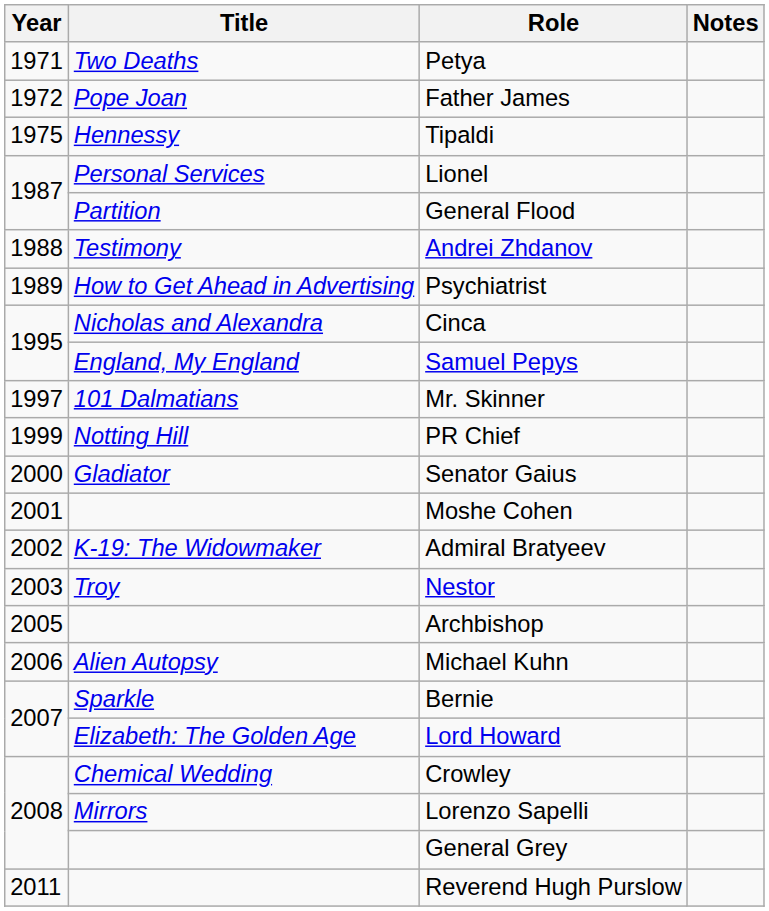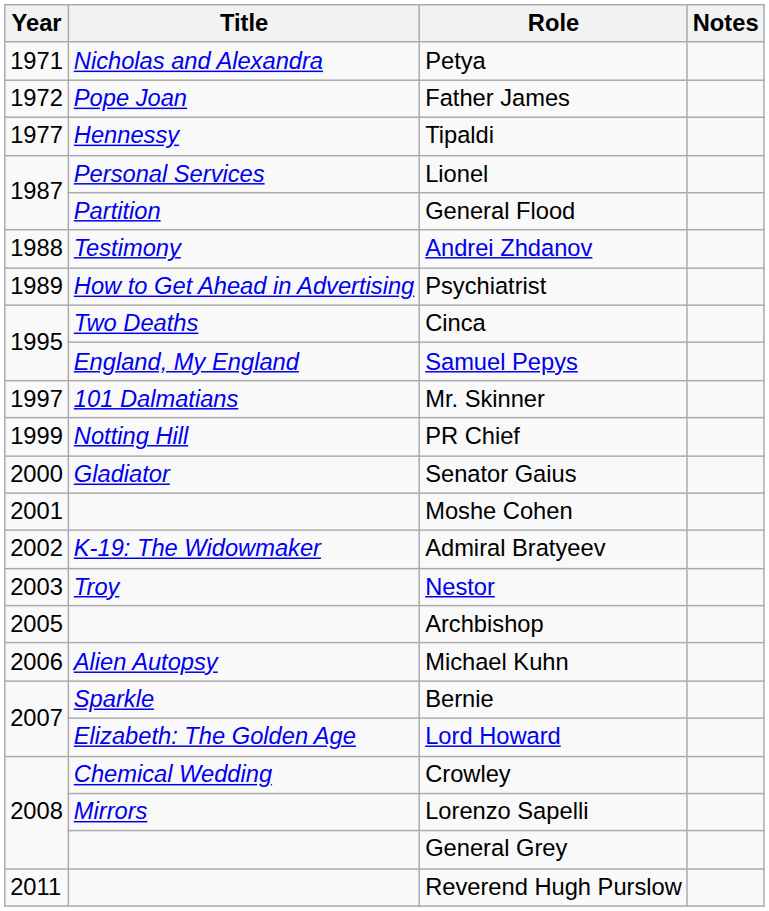 <table class="wikitable sortable">
 <tr>
 <th>Year</th>
 <th>Title</th>
 <th>Role</th>
 <th class="unsortable">Notes</th>
 </tr>
 <tr>
 <td>1971</td>
-<td><em><a href='#'>Two Deaths</a></em></td>
+<td><em><a href='#'>Nicholas and Alexandra</a></em></td>
 <td>Petya</td>
 <td></td>
 </tr>
 <tr>
 <td>1972</td>
 <td><em><a href='#'>Pope Joan</a></em></td>
 <td>Father James</td>
 <td></td>
 </tr>
 <tr>
-<td>1975</td>
+<td>1977</td>
 <td><em><a href='#'>Hennessy</a></em></td>
 <td>Tipaldi</td>
 <td></td>
 </tr>
 <tr>
 <td rowspan=2>1987</td>
 <td><em><a href='#'>Personal Services</a></em></td>
 <td>Lionel</td>
 <td></td>
 </tr>
 <tr>
 <td><em><a href='#'>Partition</a></em></td>
 <td>General Flood</td>
 <td></td>
 </tr>
 <tr>
 <td>1988</td>
 <td><em><a href='#'>Testimony</a></em></td>
 <td><a href='#'>Andrei Zhdanov</a></td>
 <td></td>
 </tr>
 <tr>
 <td>1989</td>
 <td><em><a href='#'>How to Get Ahead in Advertising</a></em></td>
 <td>Psychiatrist</td>
 <td></td>
 </tr>
 <tr>
 <td rowspan=2>1995</td>
-<td><em><a href='#'>Nicholas and Alexandra</a></em></td>
+<td><em><a href='#'>Two Deaths</a></em></td>
 <td>Cinca</td>
 <td></td>
 </tr>
 <tr>
 <td><em><a href='#'>England, My England</a></em></td>
 <td><a href='#'>Samuel Pepys</a></td>
 <td></td>
 </tr>
 <tr>
 <td>1997</td>
 <td><em><a href='#'>101 Dalmatians</a></em></td>
 <td>Mr. Skinner</td>
 <td></td>
 </tr>
 <tr>
 <td>1999</td>
 <td><em><a href='#'>Notting Hill</a></em></td>
 <td>PR Chief</td>
 <td></td>
 </tr>
 <tr>
 <td>2000</td>
 <td><em><a href='#'>Gladiator</a></em></td>
 <td>Senator Gaius</td>
 <td></td>
 </tr>
 <tr>
 <td>2001</td>
 <td><em></em></td>
 <td>Moshe Cohen</td>
 <td></td>
 </tr>
 <tr>
 <td>2002</td>
 <td><em><a href='#'>K-19: The Widowmaker</a></em></td>
 <td>Admiral Bratyeev</td>
 <td></td>
 </tr>
 <tr>
 <td>2003</td>
 <td><em><a href='#'>Troy</a></em></td>
 <td><a href='#'>Nestor</a></td>
 <td></td>
 </tr>
 <tr>
 <td>2005</td>
 <td><em></em></td>
 <td>Archbishop</td>
 <td></td>
 </tr>
 <tr>
 <td>2006</td>
 <td><em><a href='#'>Alien Autopsy</a></em></td>
 <td>Michael Kuhn</td>
 <td></td>
 </tr>
 <tr>
 <td rowspan=2>2007</td>
 <td><em><a href='#'>Sparkle</a></em></td>
 <td>Bernie</td>
 <td></td>
 </tr>
 <tr>
 <td><em><a href='#'>Elizabeth: The Golden Age</a></em></td>
 <td><a href='#'>Lord Howard</a></td>
 <td></td>
 </tr>
 <tr>
 <td rowspan=3>2008</td>
 <td><em><a href='#'>Chemical Wedding</a></em></td>
 <td>Crowley</td>
 <td></td>
 </tr>
 <tr>
 <td><em><a href='#'>Mirrors</a></em></td>
 <td>Lorenzo Sapelli</td>
 <td></td>
 </tr>
 <tr>
 <td><em></em></td>
 <td>General Grey</td>
 <td></td>
 </tr>
 <tr>
 <td>2011</td>
 <td><em></em></td>
 <td>Reverend Hugh Purslow</td>
 <td></td>
 </tr>
 </table>
